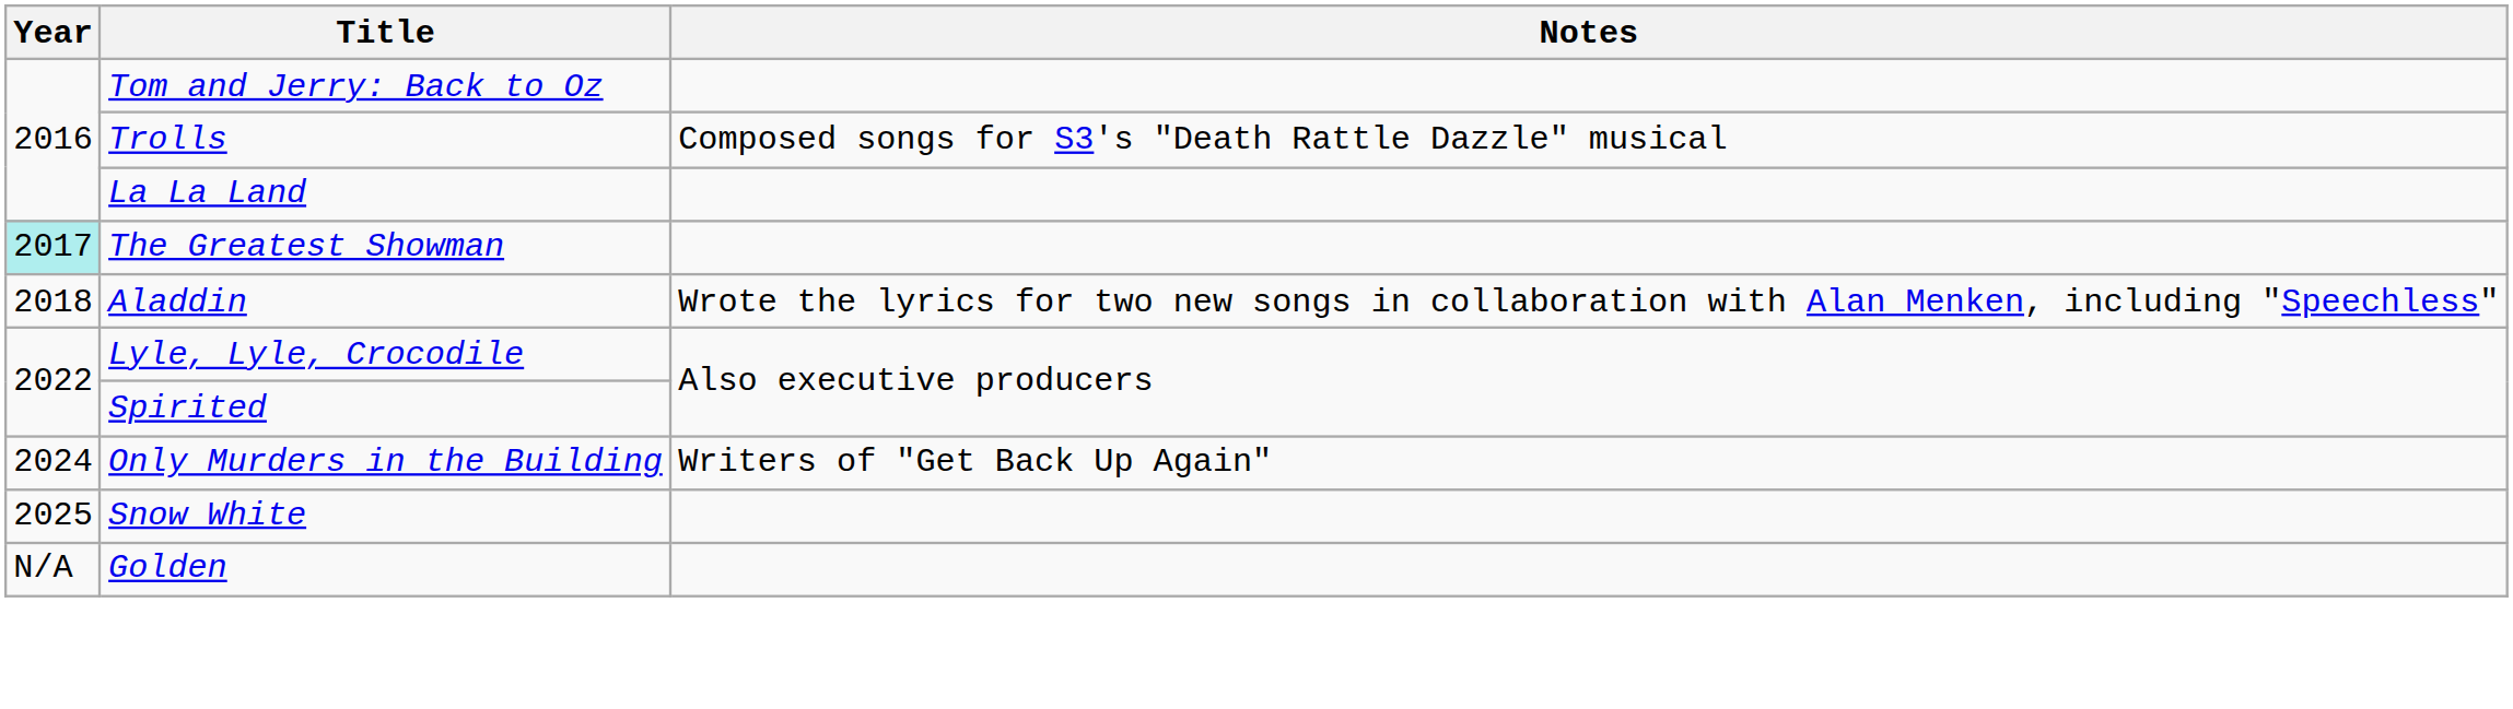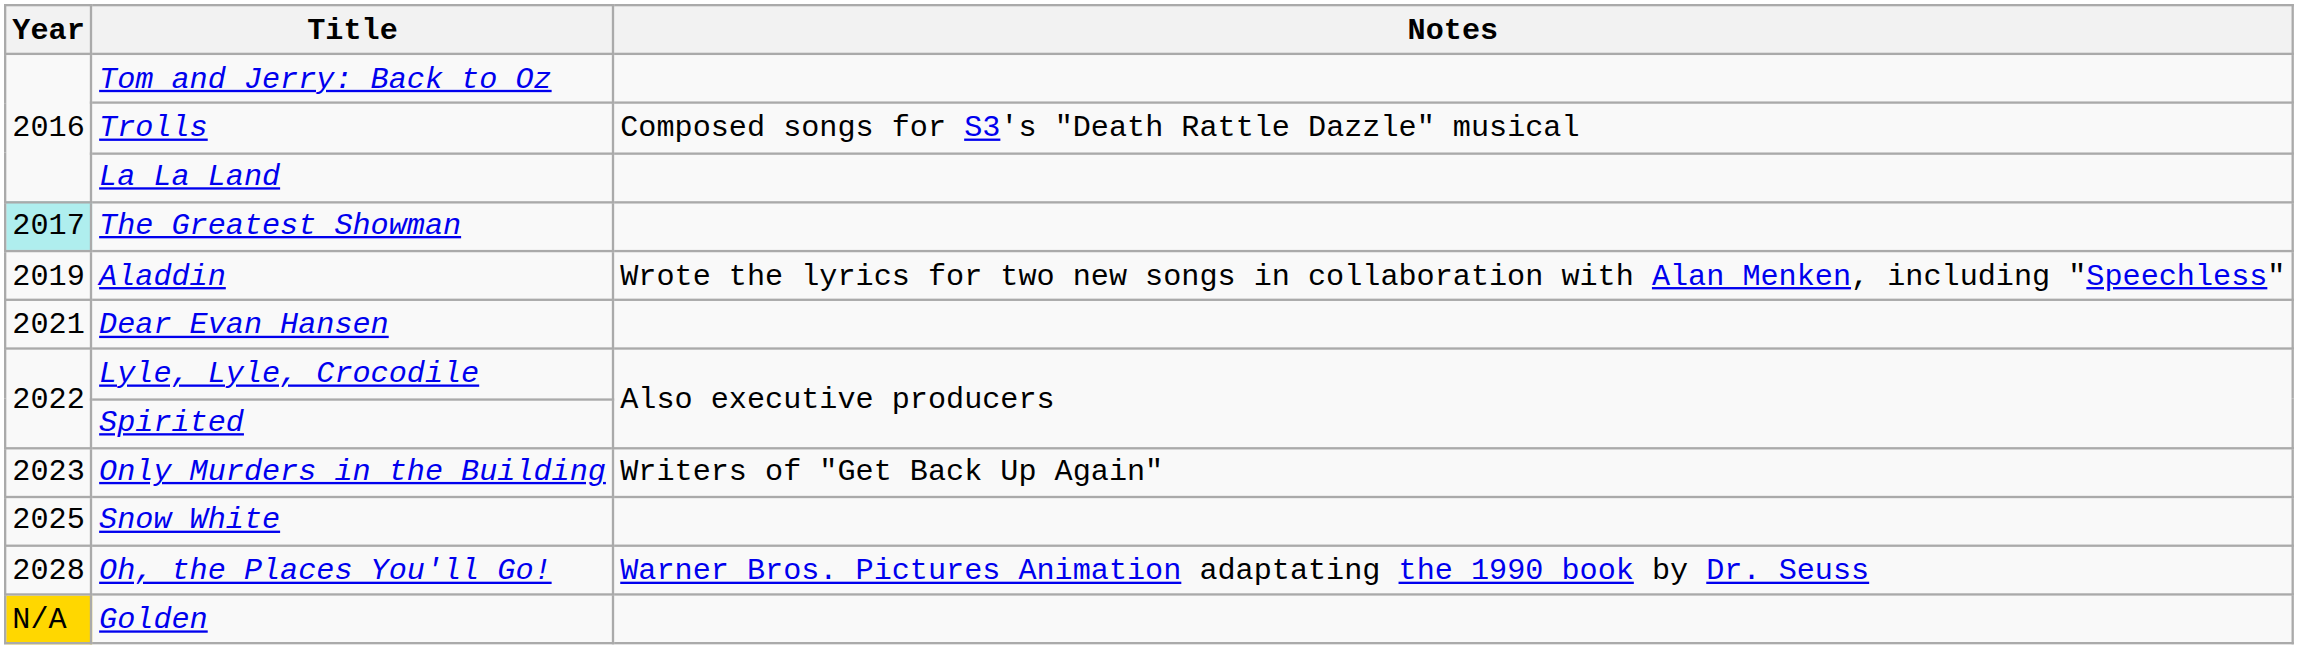 <table class="wikitable">
 <tr>
 <th>Year</th>
 <th>Title</th>
 <th>Notes</th>
 </tr>
 <tr>
 <td rowspan= 3>2016</td>
 <td><em><a href='#'>Tom and Jerry: Back to Oz</a></em></td>
 <td></td>
 </tr>
 <tr>
 <td><a href='#'><em>Trolls</em></a></td>
 <td>Composed songs for <a href='#'>S3</a>'s "Death Rattle Dazzle" musical</td>
 </tr>
 <tr>
 <td><em><a href='#'>La La Land</a></em></td>
 <td></td>
 </tr>
 <tr>
 <td style="background: paleturquoise;">2017</td>
 <td><em><a href='#'>The Greatest Showman</a></em></td>
 <td></td>
 </tr>
 <tr>
-<td>2018</td>
+<td>2019</td>
 <td><em><a href='#'>Aladdin</a></em></td>
 <td>Wrote the lyrics for two new songs in collaboration with <a href='#'>Alan Menken</a>, including "<a href='#'>Speechless</a>"</td>
+</tr>
+<tr>
+<td>2021</td>
+<td><em><a href='#'>Dear Evan Hansen</a></em></td>
+<td></td>
 </tr>
 <tr>
 <td rowspan= 2>2022</td>
 <td><em><a href='#'>Lyle, Lyle, Crocodile</a></em></td>
 <td rowspan=2>Also executive producers</td>
 </tr>
 <tr>
 <td><em><a href='#'>Spirited</a></em></td>
 </tr>
 <tr>
-<td>2024</td>
+<td>2023</td>
 <td><em><a href='#'>Only Murders in the Building</a></em></td>
 <td>Writers of "Get Back Up Again"</td>
 </tr>
 <tr>
 <td>2025</td>
 <td><em><a href='#'>Snow White</a></em></td>
 <td></td>
 </tr>
 <tr>
-<td>N/A</td>
+<td>2028</td>
+<td><em><a href='#'>Oh, the Places You'll Go!</a></em></td>
+<td><a href='#'>Warner Bros. Pictures Animation</a> adaptating <a href='#'>the 1990 book</a> by <a href='#'>Dr. Seuss</a></td>
+</tr>
+<tr>
+<td style="background: gold;">N/A</td>
 <td><em><a href='#'>Golden</a></em></td>
 <td></td>
 </tr>
 </table>
